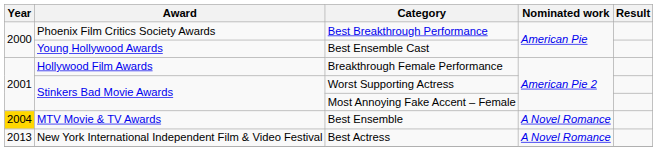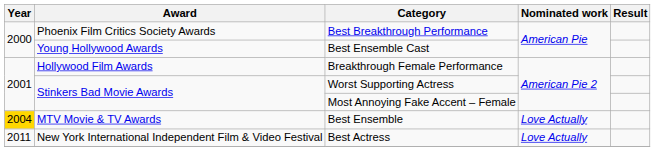 <table class="wikitable">
 <tr>
 <th>Year</th>
 <th>Award</th>
 <th>Category</th>
 <th>Nominated work</th>
 <th>Result</th>
 </tr>
 <tr>
 <td rowspan="2">2000</td>
 <td>Phoenix Film Critics Society Awards</td>
 <td><a href='#'>Best Breakthrough Performance</a></td>
 <td rowspan="2"><a href='#'><em>American Pie</em></a></td>
 <td></td>
 </tr>
 <tr>
 <td><a href='#'>Young Hollywood Awards</a></td>
 <td>Best Ensemble Cast</td>
 <td></td>
 </tr>
 <tr>
 <td rowspan="3">2001</td>
 <td><a href='#'>Hollywood Film Awards</a></td>
 <td>Breakthrough Female Performance</td>
 <td rowspan="3"><em><a href='#'>American Pie 2</a></em></td>
 <td></td>
 </tr>
 <tr>
 <td rowspan="2"><a href='#'>Stinkers Bad Movie Awards</a></td>
 <td>Worst Supporting Actress</td>
 <td></td>
 </tr>
 <tr>
 <td>Most Annoying Fake Accent – Female</td>
 <td></td>
 </tr>
 <tr>
 <td style="background: gold;">2004</td>
 <td><a href='#'>MTV Movie & TV Awards</a></td>
 <td>Best Ensemble</td>
-<td><em><a href='#'>A Novel Romance</a></em></td>
+<td><em><a href='#'>Love Actually</a></em></td>
 <td></td>
 </tr>
 <tr>
-<td>2013</td>
+<td>2011</td>
 <td>New York International Independent Film & Video Festival</td>
 <td>Best Actress</td>
-<td><em><a href='#'>A Novel Romance</a></em></td>
+<td><em><a href='#'>Love Actually</a></em></td>
 <td></td>
 </tr>
 <tr>
 </tr>
 </table>
